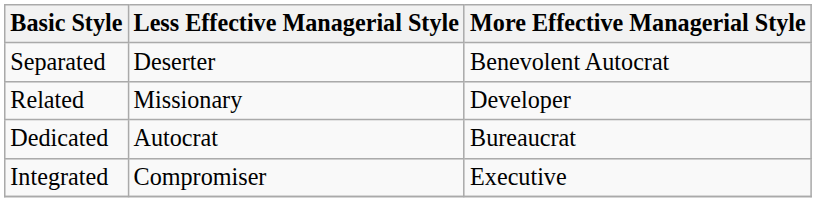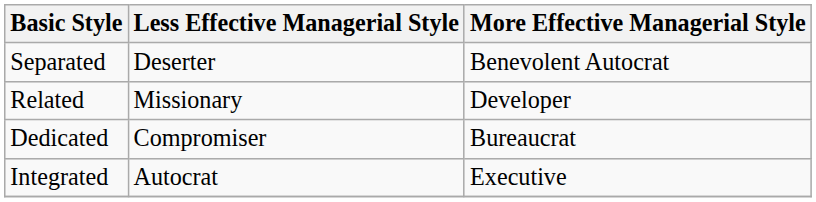 <table class="wikitable">
 <tr>
 <th><strong>Basic Style</strong></th>
 <th><strong>Less Effective Managerial Style</strong></th>
 <th><strong>More Effective Managerial Style</strong></th>
 </tr>
 <tr>
 <td>Separated</td>
 <td>Deserter</td>
 <td>Benevolent Autocrat</td>
 </tr>
 <tr>
 <td>Related</td>
 <td>Missionary</td>
 <td>Developer</td>
 </tr>
 <tr>
 <td>Dedicated</td>
-<td>Autocrat</td>
+<td>Compromiser</td>
 <td>Bureaucrat</td>
 </tr>
 <tr>
 <td>Integrated</td>
-<td>Compromiser</td>
+<td>Autocrat</td>
 <td>Executive</td>
 </tr>
 <tr>
 </tr>
 </table>
